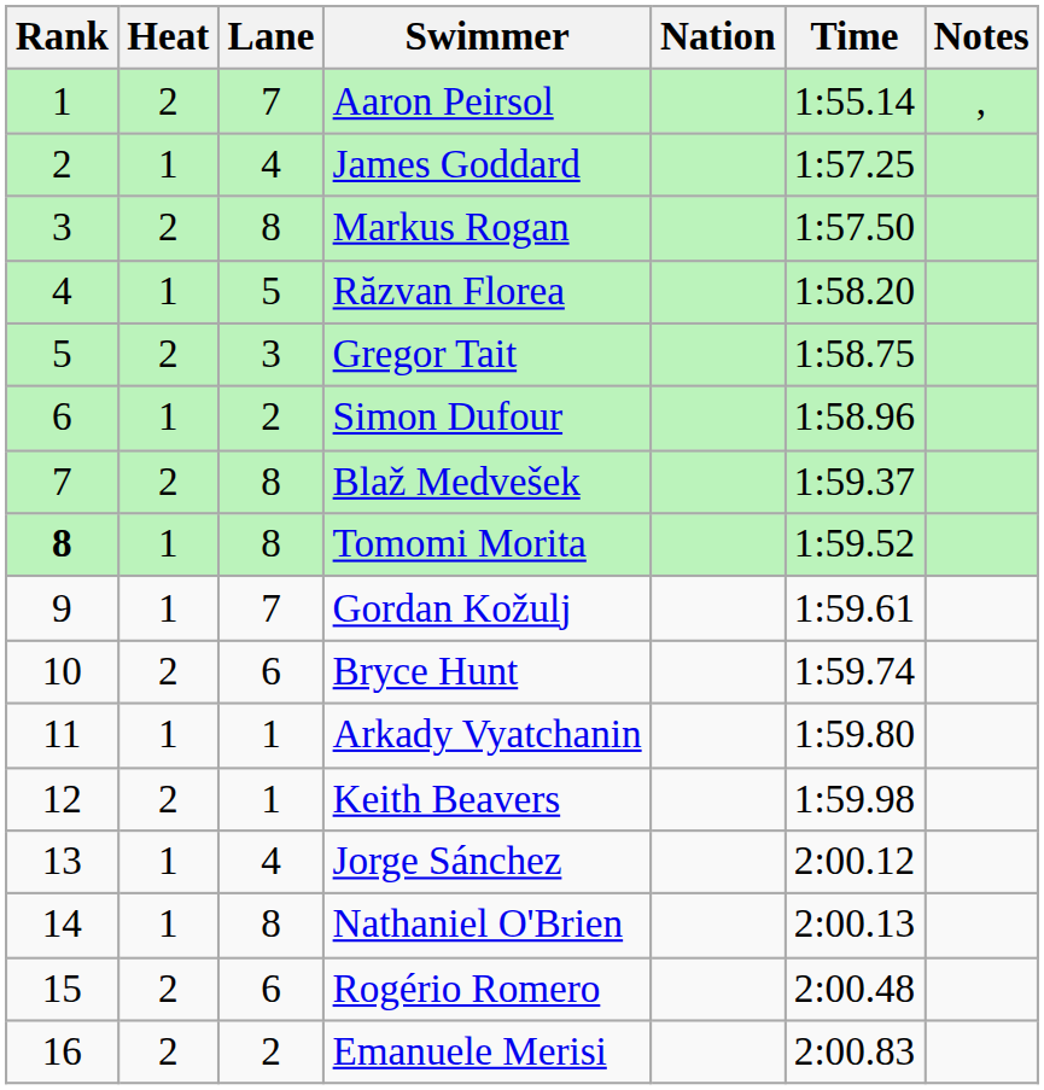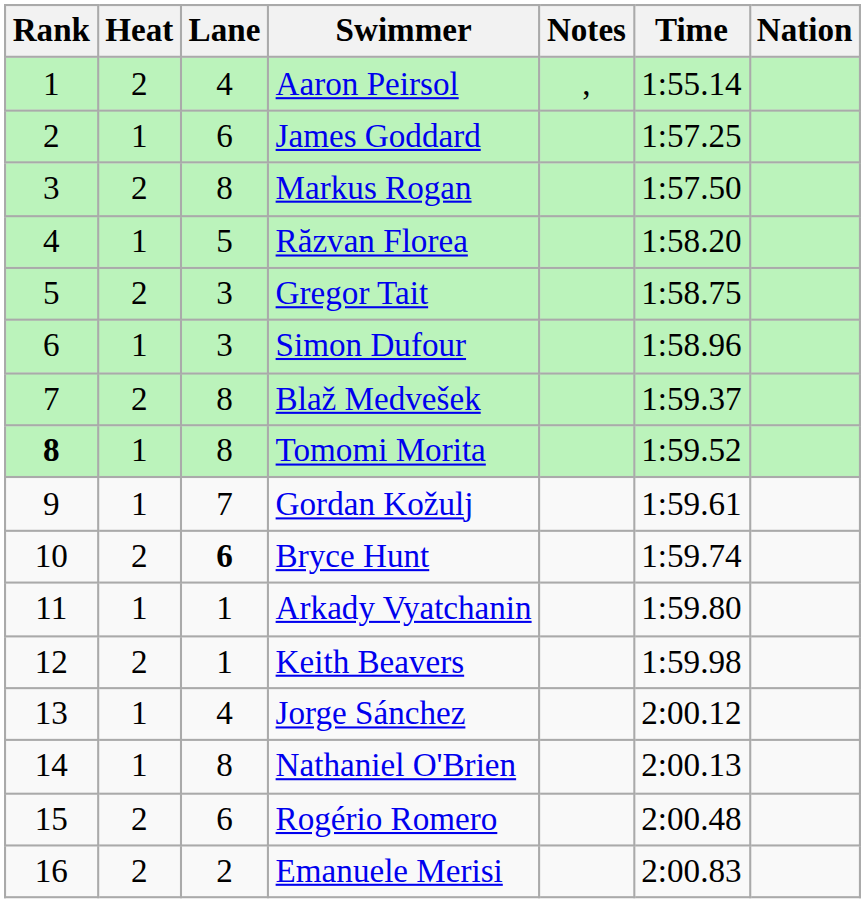 <table class="wikitable sortable" style="text-align:center">
 <tr>
 <th>Rank</th>
 <th>Heat</th>
 <th>Lane</th>
 <th>Swimmer</th>
+<th>Notes</th>
+<th>Time</th>
 <th>Nation</th>
-<th>Time</th>
-<th>Notes</th>
 </tr>
 <tr bgcolor=#bbf3bb>
 <td>1</td>
 <td>2</td>
-<td>7</td>
+<td>4</td>
 <td align=left><a href='#'>Aaron Peirsol</a></td>
+<td>, </td>
+<td>1:55.14</td>
 <td align=left></td>
-<td>1:55.14</td>
-<td>, </td>
 </tr>
 <tr bgcolor=#bbf3bb>
 <td>2</td>
 <td>1</td>
-<td>4</td>
+<td>6</td>
 <td align=left><a href='#'>James Goddard</a></td>
+<td></td>
+<td>1:57.25</td>
 <td align=left></td>
-<td>1:57.25</td>
-<td></td>
 </tr>
 <tr bgcolor=#bbf3bb>
 <td>3</td>
 <td>2</td>
 <td>8</td>
 <td align=left><a href='#'>Markus Rogan</a></td>
+<td></td>
+<td>1:57.50</td>
 <td align=left></td>
-<td>1:57.50</td>
-<td></td>
 </tr>
 <tr bgcolor=#bbf3bb>
 <td>4</td>
 <td>1</td>
 <td>5</td>
 <td align=left><a href='#'>Răzvan Florea</a></td>
+<td></td>
+<td>1:58.20</td>
 <td align=left></td>
-<td>1:58.20</td>
-<td></td>
 </tr>
 <tr bgcolor=#bbf3bb>
 <td>5</td>
 <td>2</td>
 <td>3</td>
 <td align=left><a href='#'>Gregor Tait</a></td>
+<td></td>
+<td>1:58.75</td>
 <td align=left></td>
-<td>1:58.75</td>
-<td></td>
 </tr>
 <tr bgcolor=#bbf3bb>
 <td>6</td>
 <td>1</td>
-<td>2</td>
+<td>3</td>
 <td align=left><a href='#'>Simon Dufour</a></td>
+<td></td>
+<td>1:58.96</td>
 <td align=left></td>
-<td>1:58.96</td>
-<td></td>
 </tr>
 <tr bgcolor=#bbf3bb>
 <td>7</td>
 <td>2</td>
 <td>8</td>
 <td align=left><a href='#'>Blaž Medvešek</a></td>
+<td></td>
+<td>1:59.37</td>
 <td align=left></td>
-<td>1:59.37</td>
-<td></td>
 </tr>
 <tr bgcolor=#bbf3bb>
 <td><strong>8</strong></td>
 <td>1</td>
 <td>8</td>
 <td align=left><a href='#'>Tomomi Morita</a></td>
+<td></td>
+<td>1:59.52</td>
 <td align=left></td>
-<td>1:59.52</td>
-<td></td>
 </tr>
 <tr>
 <td>9</td>
 <td>1</td>
 <td>7</td>
 <td align=left><a href='#'>Gordan Kožulj</a></td>
+<td></td>
+<td>1:59.61</td>
 <td align=left></td>
-<td>1:59.61</td>
-<td></td>
 </tr>
 <tr>
 <td>10</td>
 <td>2</td>
-<td>6</td>
+<td><strong>6</strong></td>
 <td align=left><a href='#'>Bryce Hunt</a></td>
+<td></td>
+<td>1:59.74</td>
 <td align=left></td>
-<td>1:59.74</td>
-<td></td>
 </tr>
 <tr>
 <td>11</td>
 <td>1</td>
 <td>1</td>
 <td align=left><a href='#'>Arkady Vyatchanin</a></td>
+<td></td>
+<td>1:59.80</td>
 <td align=left></td>
-<td>1:59.80</td>
-<td></td>
 </tr>
 <tr>
 <td>12</td>
 <td>2</td>
 <td>1</td>
 <td align=left><a href='#'>Keith Beavers</a></td>
+<td></td>
+<td>1:59.98</td>
 <td align=left></td>
-<td>1:59.98</td>
-<td></td>
 </tr>
 <tr>
 <td>13</td>
 <td>1</td>
 <td>4</td>
 <td align=left><a href='#'>Jorge Sánchez</a></td>
+<td></td>
+<td>2:00.12</td>
 <td align=left></td>
-<td>2:00.12</td>
-<td></td>
 </tr>
 <tr>
 <td>14</td>
 <td>1</td>
 <td>8</td>
 <td align=left><a href='#'>Nathaniel O'Brien</a></td>
+<td></td>
+<td>2:00.13</td>
 <td align=left></td>
-<td>2:00.13</td>
-<td></td>
 </tr>
 <tr>
 <td>15</td>
 <td>2</td>
 <td>6</td>
 <td align=left><a href='#'>Rogério Romero</a></td>
+<td></td>
+<td>2:00.48</td>
 <td align=left></td>
-<td>2:00.48</td>
-<td></td>
 </tr>
 <tr>
 <td>16</td>
 <td>2</td>
 <td>2</td>
 <td align=left><a href='#'>Emanuele Merisi</a></td>
+<td></td>
+<td>2:00.83</td>
 <td align=left></td>
-<td>2:00.83</td>
-<td></td>
 </tr>
 </table>
